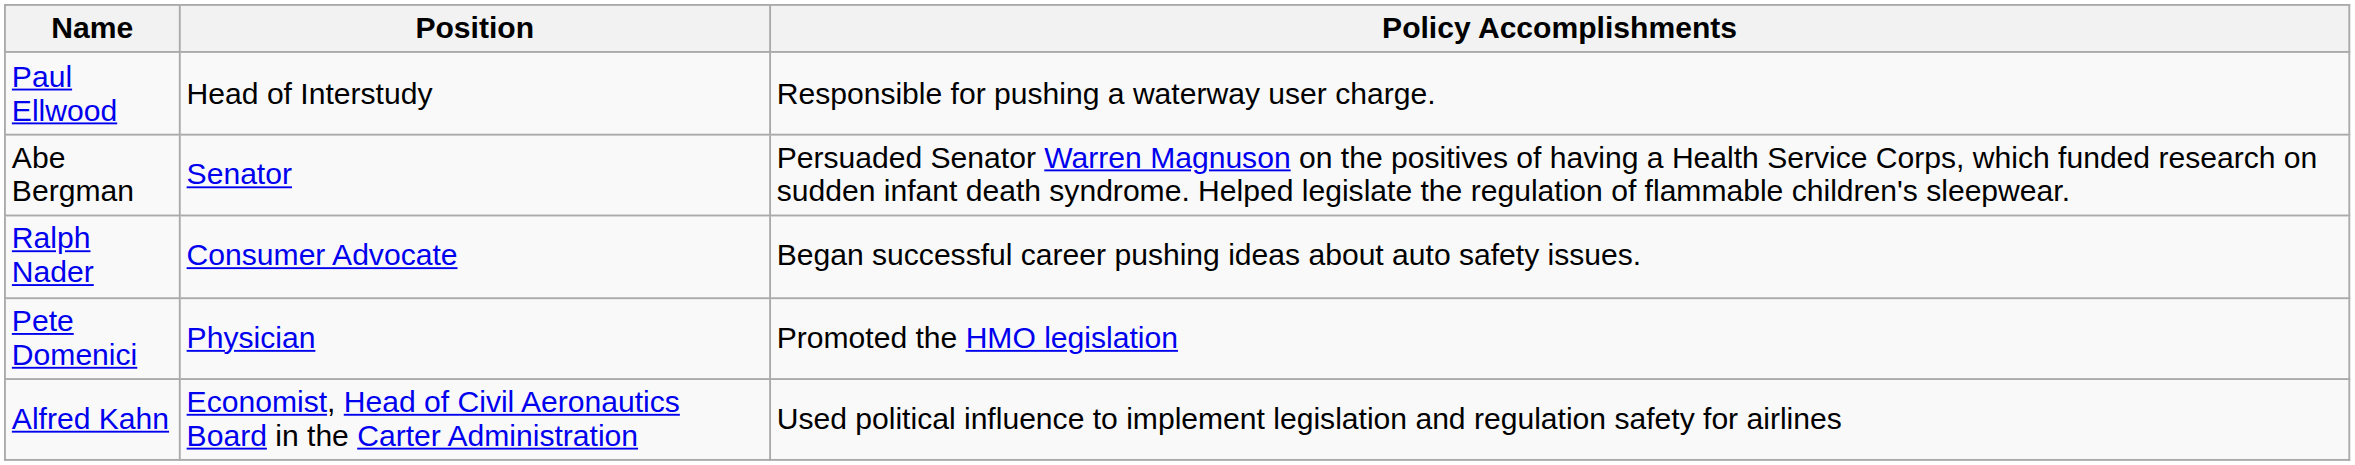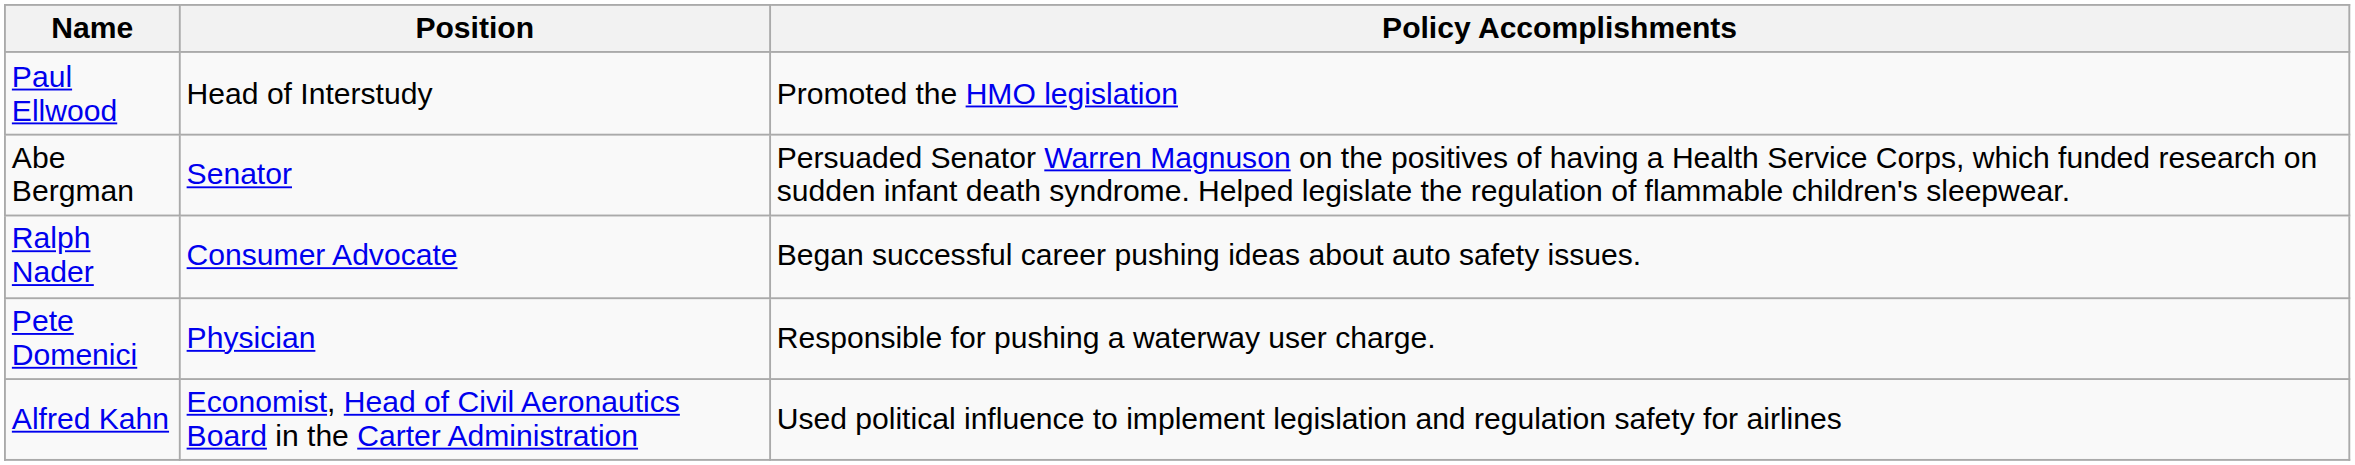 <table class="wikitable">
 <tr>
 <th>Name</th>
 <th>Position</th>
 <th>Policy Accomplishments</th>
 </tr>
 <tr>
 <td><a href='#'>Paul Ellwood</a></td>
 <td>Head of Interstudy</td>
-<td>Responsible for pushing a waterway user charge.</td>
+<td>Promoted the <a href='#'>HMO legislation</a></td>
 </tr>
 <tr>
 <td>Abe Bergman</td>
 <td><a href='#'>Senator</a></td>
 <td>Persuaded Senator <a href='#'>Warren Magnuson</a> on the positives of having a Health Service Corps, which funded research on sudden infant death syndrome. Helped legislate the regulation of flammable children's sleepwear.</td>
 </tr>
 <tr>
 <td><a href='#'>Ralph Nader</a></td>
 <td><a href='#'>Consumer Advocate</a></td>
 <td>Began successful career pushing ideas about auto safety issues.</td>
 </tr>
 <tr>
 <td><a href='#'>Pete Domenici</a></td>
 <td><a href='#'>Physician</a></td>
-<td>Promoted the <a href='#'>HMO legislation</a></td>
+<td>Responsible for pushing a waterway user charge.</td>
 </tr>
 <tr>
 <td><a href='#'>Alfred Kahn</a></td>
 <td><a href='#'>Economist</a>, <a href='#'>Head of Civil Aeronautics Board</a> in the <a href='#'>Carter Administration</a></td>
 <td>Used political influence to implement legislation and regulation safety for airlines</td>
 </tr>
 </table>
